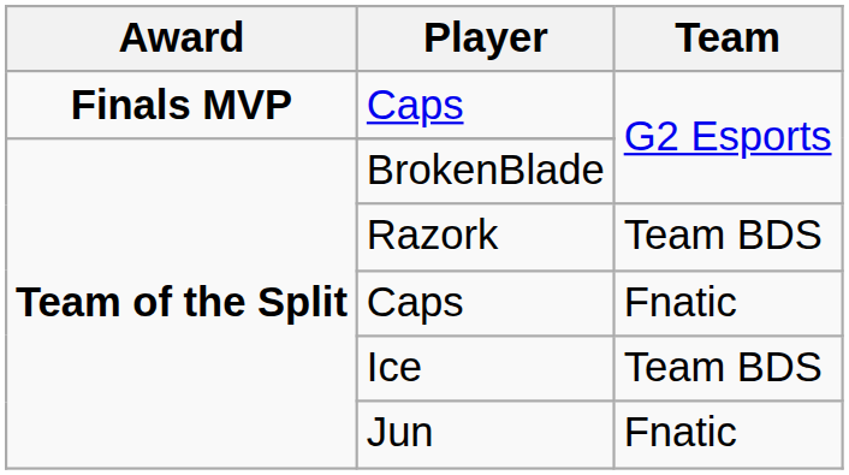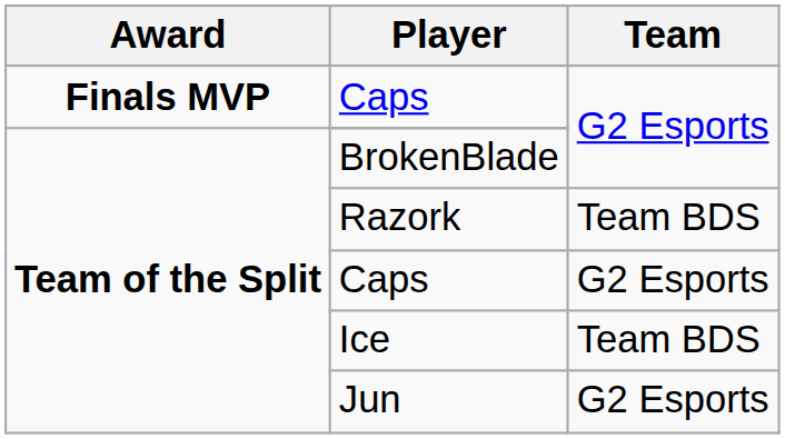 <table class="wikitable">
 <tr>
 <th>Award</th>
 <th>Player</th>
 <th>Team</th>
 </tr>
 <tr>
 <td style="text-align:center;"><strong>Finals MVP</strong></td>
 <td><a href='#'>Caps</a></td>
 <td rowspan=3><a href='#'>G2 Esports</a></td>
 </tr>
 <tr>
 <td rowspan=6 style="text-align:center;"><strong>Team of the Split</strong></td>
 </tr>
 <tr>
 <td>BrokenBlade</td>
 </tr>
 <tr>
 <td>Razork</td>
 <td>Team BDS</td>
 </tr>
 <tr>
 <td>Caps</td>
-<td>Fnatic</td>
+<td>G2 Esports</td>
 </tr>
 <tr>
 <td>Ice</td>
 <td>Team BDS</td>
 </tr>
 <tr>
 <td>Jun</td>
-<td>Fnatic</td>
+<td>G2 Esports</td>
 </tr>
 </table>
